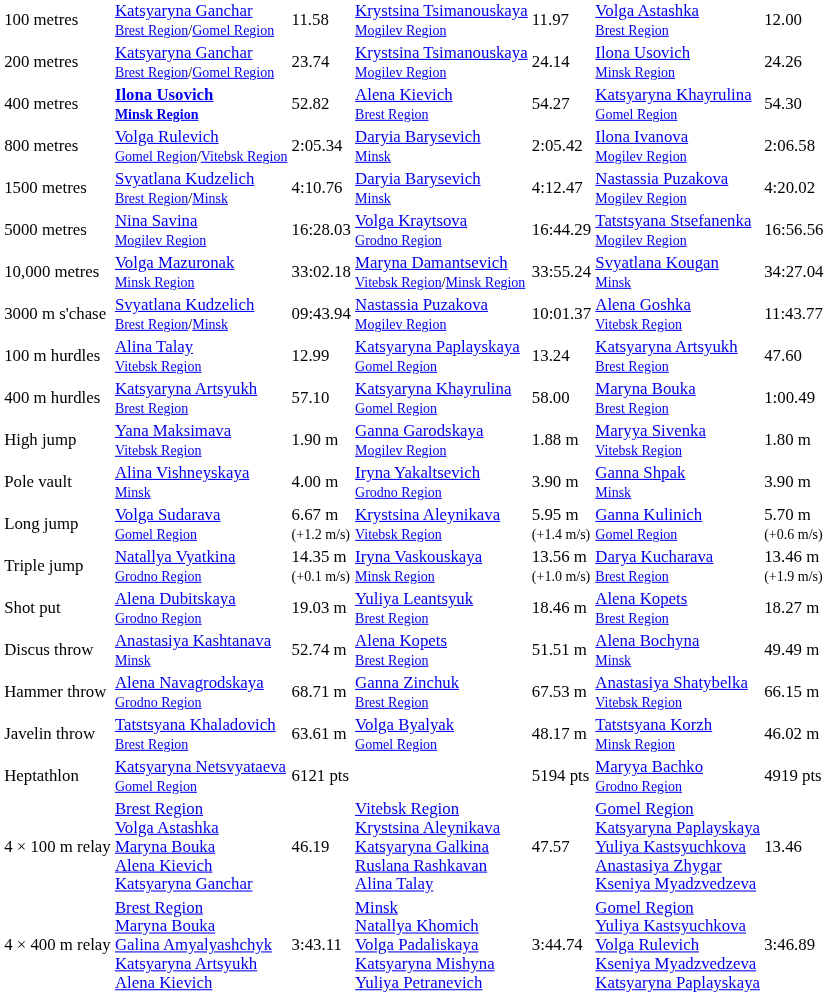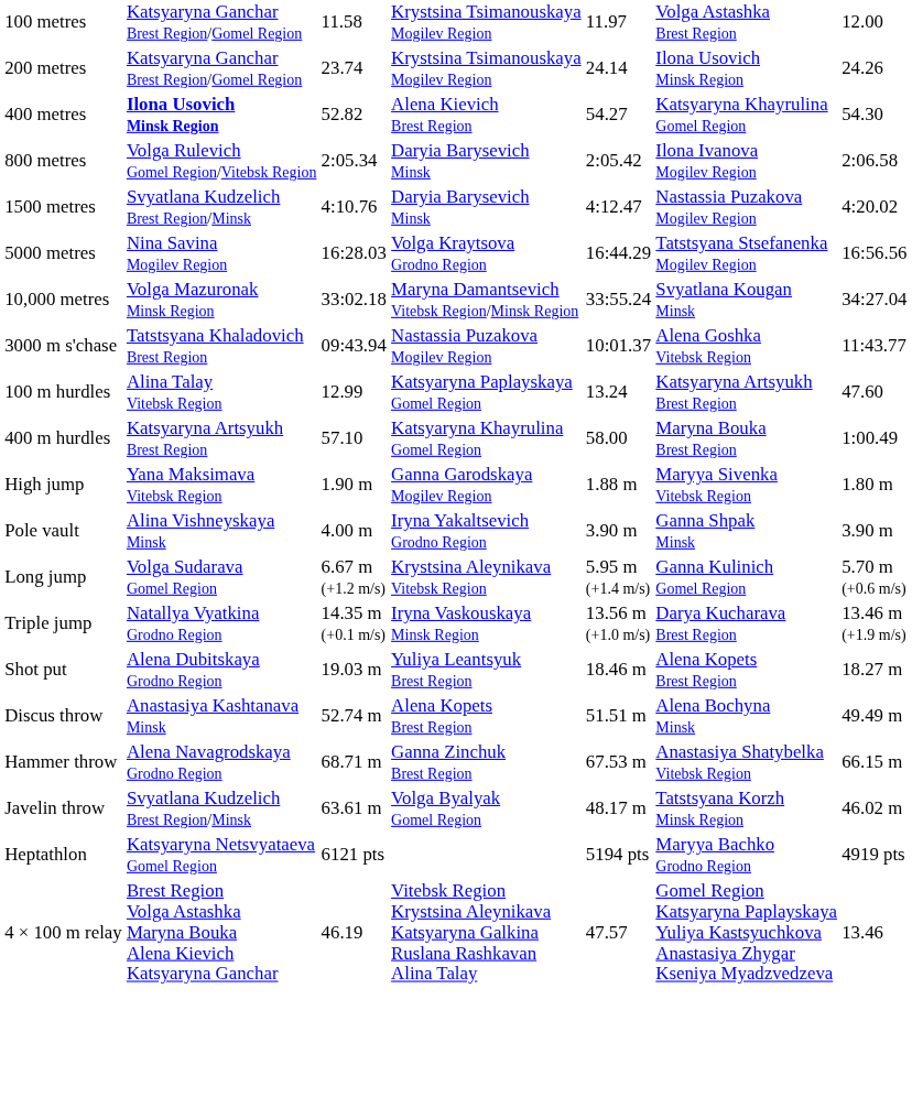 <table>
 <tr>
 <td>100 metres</td>
 <td><a href='#'>Katsyaryna Ganchar</a><br><small><a href='#'>Brest Region</a>/<a href='#'>Gomel Region</a></small></td>
 <td>11.58</td>
 <td><a href='#'>Krystsina Tsimanouskaya</a><br><small><a href='#'>Mogilev Region</a></small></td>
 <td>11.97</td>
 <td><a href='#'>Volga Astashka</a><br><small><a href='#'>Brest Region</a></small></td>
 <td>12.00</td>
 </tr>
 <tr>
 <td>200 metres</td>
 <td><a href='#'>Katsyaryna Ganchar</a><br><small><a href='#'>Brest Region</a>/<a href='#'>Gomel Region</a></small></td>
 <td>23.74</td>
 <td><a href='#'>Krystsina Tsimanouskaya</a><br><small><a href='#'>Mogilev Region</a></small></td>
 <td>24.14</td>
 <td><a href='#'>Ilona Usovich</a><br><small><a href='#'>Minsk Region</a></small></td>
 <td>24.26</td>
 </tr>
 <tr>
 <td>400 metres</td>
 <td><strong><a href='#'>Ilona Usovich</a><br><small><a href='#'>Minsk Region</a></small></strong></td>
 <td>52.82</td>
 <td><a href='#'>Alena Kievich</a><br><small><a href='#'>Brest Region</a></small></td>
 <td>54.27</td>
 <td><a href='#'>Katsyaryna Khayrulina</a><br><small><a href='#'>Gomel Region</a></small></td>
 <td>54.30</td>
 </tr>
 <tr>
 <td>800 metres</td>
 <td><a href='#'>Volga Rulevich</a><br><small><a href='#'>Gomel Region</a>/<a href='#'>Vitebsk Region</a></small></td>
 <td>2:05.34</td>
 <td><a href='#'>Daryia Barysevich</a><br><small><a href='#'>Minsk</a></small></td>
 <td>2:05.42</td>
 <td><a href='#'>Ilona Ivanova</a><br><small><a href='#'>Mogilev Region</a></small></td>
 <td>2:06.58</td>
 </tr>
 <tr>
 <td>1500 metres</td>
 <td><a href='#'>Svyatlana Kudzelich</a><br><small><a href='#'>Brest Region</a>/<a href='#'>Minsk</a></small></td>
 <td>4:10.76</td>
 <td><a href='#'>Daryia Barysevich</a><br><small><a href='#'>Minsk</a></small></td>
 <td>4:12.47</td>
 <td><a href='#'>Nastassia Puzakova</a><br><small><a href='#'>Mogilev Region</a></small></td>
 <td>4:20.02</td>
 </tr>
 <tr>
 <td>5000 metres</td>
 <td><a href='#'>Nina Savina</a><br><small><a href='#'>Mogilev Region</a></small></td>
 <td>16:28.03</td>
 <td><a href='#'>Volga Kraytsova</a><br><small><a href='#'>Grodno Region</a></small></td>
 <td>16:44.29</td>
 <td><a href='#'>Tatstsyana Stsefanenka</a><br><small><a href='#'>Mogilev Region</a></small></td>
 <td>16:56.56</td>
 </tr>
 <tr>
 <td>10,000 metres</td>
 <td><a href='#'>Volga Mazuronak</a><br><small><a href='#'>Minsk Region</a></small></td>
 <td>33:02.18</td>
 <td><a href='#'>Maryna Damantsevich</a><br><small><a href='#'>Vitebsk Region</a>/<a href='#'>Minsk Region</a></small></td>
 <td>33:55.24</td>
 <td><a href='#'>Svyatlana Kougan</a><br><small><a href='#'>Minsk</a></small></td>
 <td>34:27.04</td>
 </tr>
 <tr>
 <td>3000 m s'chase</td>
-<td><a href='#'>Svyatlana Kudzelich</a><br><small><a href='#'>Brest Region</a>/<a href='#'>Minsk</a></small></td>
+<td><a href='#'>Tatstsyana Khaladovich</a><br><small><a href='#'>Brest Region</a></small></td>
 <td>09:43.94</td>
 <td><a href='#'>Nastassia Puzakova</a><br><small><a href='#'>Mogilev Region</a></small></td>
 <td>10:01.37</td>
 <td><a href='#'>Alena Goshka</a><br><small><a href='#'>Vitebsk Region</a></small></td>
 <td>11:43.77</td>
 </tr>
 <tr>
 <td>100 m hurdles</td>
 <td><a href='#'>Alina Talay</a><br><small><a href='#'>Vitebsk Region</a></small></td>
 <td>12.99</td>
 <td><a href='#'>Katsyaryna Paplayskaya</a><br><small><a href='#'>Gomel Region</a></small></td>
 <td>13.24</td>
 <td><a href='#'>Katsyaryna Artsyukh</a><br><small><a href='#'>Brest Region</a></small></td>
 <td>47.60</td>
 </tr>
 <tr>
 <td>400 m hurdles</td>
 <td><a href='#'>Katsyaryna Artsyukh</a><br><small><a href='#'>Brest Region</a></small></td>
 <td>57.10</td>
 <td><a href='#'>Katsyaryna Khayrulina</a><br><small><a href='#'>Gomel Region</a></small></td>
 <td>58.00</td>
 <td><a href='#'>Maryna Bouka</a><br><small><a href='#'>Brest Region</a></small></td>
 <td>1:00.49</td>
 </tr>
 <tr>
 <td>High jump</td>
 <td><a href='#'>Yana Maksimava</a><br><small><a href='#'>Vitebsk Region</a></small></td>
 <td>1.90 m</td>
 <td><a href='#'>Ganna Garodskaya</a><br><small><a href='#'>Mogilev Region</a></small></td>
 <td>1.88 m</td>
 <td><a href='#'>Maryya Sivenka</a><br><small><a href='#'>Vitebsk Region</a></small></td>
 <td>1.80 m</td>
 </tr>
 <tr>
 <td>Pole vault</td>
 <td><a href='#'>Alina Vishneyskaya</a><br><small><a href='#'>Minsk</a></small></td>
 <td>4.00 m</td>
 <td><a href='#'>Iryna Yakaltsevich</a><br><small><a href='#'>Grodno Region</a></small></td>
 <td>3.90 m</td>
 <td><a href='#'>Ganna Shpak</a><br><small><a href='#'>Minsk</a></small></td>
 <td>3.90 m</td>
 </tr>
 <tr>
 <td>Long jump</td>
 <td><a href='#'>Volga Sudarava</a><br><small><a href='#'>Gomel Region</a></small></td>
 <td>6.67 m<br><small>(+1.2 m/s)</small></td>
 <td><a href='#'>Krystsina Aleynikava</a><br><small><a href='#'>Vitebsk Region</a></small></td>
 <td>5.95 m<br><small>(+1.4 m/s)</small></td>
 <td><a href='#'>Ganna Kulinich</a><br><small><a href='#'>Gomel Region</a></small></td>
 <td>5.70 m<br><small>(+0.6 m/s)</small></td>
 </tr>
 <tr>
 <td>Triple jump</td>
 <td><a href='#'>Natallya Vyatkina</a><br><small><a href='#'>Grodno Region</a></small></td>
 <td>14.35 m<br><small>(+0.1 m/s)</small></td>
 <td><a href='#'>Iryna Vaskouskaya</a><br><small><a href='#'>Minsk Region</a></small></td>
 <td>13.56 m<br><small>(+1.0 m/s)</small></td>
 <td><a href='#'>Darya Kucharava</a><br><small><a href='#'>Brest Region</a></small></td>
 <td>13.46 m<br><small>(+1.9 m/s)</small></td>
 </tr>
 <tr>
 <td>Shot put</td>
 <td><a href='#'>Alena Dubitskaya</a><br><small><a href='#'>Grodno Region</a></small></td>
 <td>19.03 m</td>
 <td><a href='#'>Yuliya Leantsyuk</a><br><small><a href='#'>Brest Region</a></small></td>
 <td>18.46 m</td>
 <td><a href='#'>Alena Kopets</a><br><small><a href='#'>Brest Region</a></small></td>
 <td>18.27 m</td>
 </tr>
 <tr>
 <td>Discus throw</td>
 <td><a href='#'>Anastasiya Kashtanava</a><br><small><a href='#'>Minsk</a></small></td>
 <td>52.74 m</td>
 <td><a href='#'>Alena Kopets</a><br><small><a href='#'>Brest Region</a></small></td>
 <td>51.51 m</td>
 <td><a href='#'>Alena Bochyna</a><br><small><a href='#'>Minsk</a></small></td>
 <td>49.49 m</td>
 </tr>
 <tr>
 <td>Hammer throw</td>
 <td><a href='#'>Alena Navagrodskaya</a><br><small><a href='#'>Grodno Region</a></small></td>
 <td>68.71 m</td>
 <td><a href='#'>Ganna Zinchuk</a><br><small><a href='#'>Brest Region</a></small></td>
 <td>67.53 m</td>
 <td><a href='#'>Anastasiya Shatybelka</a><br><small><a href='#'>Vitebsk Region</a></small></td>
 <td>66.15 m</td>
 </tr>
 <tr>
 <td>Javelin throw</td>
-<td><a href='#'>Tatstsyana Khaladovich</a><br><small><a href='#'>Brest Region</a></small></td>
+<td><a href='#'>Svyatlana Kudzelich</a><br><small><a href='#'>Brest Region</a>/<a href='#'>Minsk</a></small></td>
 <td>63.61 m</td>
 <td><a href='#'>Volga Byalyak</a><br><small><a href='#'>Gomel Region</a></small></td>
 <td>48.17 m</td>
 <td><a href='#'>Tatstsyana Korzh</a><br><small><a href='#'>Minsk Region</a></small></td>
 <td>46.02 m</td>
 </tr>
 <tr>
 <td>Heptathlon</td>
 <td><a href='#'>Katsyaryna Netsvyataeva</a><br><small><a href='#'>Gomel Region</a></small></td>
 <td>6121 pts</td>
 <td></td>
 <td>5194 pts</td>
 <td><a href='#'>Maryya Bachko</a><br><small><a href='#'>Grodno Region</a></small></td>
 <td>4919 pts</td>
 </tr>
 <tr>
 <td>4 × 100 m relay</td>
 <td><a href='#'>Brest Region</a><br><a href='#'>Volga Astashka</a><br><a href='#'>Maryna Bouka</a><br><a href='#'>Alena Kievich</a><br><a href='#'>Katsyaryna Ganchar</a></td>
 <td>46.19</td>
 <td><a href='#'>Vitebsk Region</a><br><a href='#'>Krystsina Aleynikava</a><br><a href='#'>Katsyaryna Galkina</a><br><a href='#'>Ruslana Rashkavan</a><br><a href='#'>Alina Talay</a></td>
 <td>47.57</td>
 <td><a href='#'>Gomel Region</a><br><a href='#'>Katsyaryna Paplayskaya</a><br><a href='#'>Yuliya Kastsyuchkova</a><br><a href='#'>Anastasiya Zhygar</a><br><a href='#'>Kseniya Myadzvedzeva</a></td>
 <td>13.46</td>
 </tr>
-<tr>
-<td>4 × 400 m relay</td>
-<td><a href='#'>Brest Region</a><br><a href='#'>Maryna Bouka</a><br><a href='#'>Galina Amyalyashchyk</a><br><a href='#'>Katsyaryna Artsyukh</a><br><a href='#'>Alena Kievich</a></td>
-<td>3:43.11</td>
-<td><a href='#'>Minsk</a><br><a href='#'>Natallya Khomich</a><br><a href='#'>Volga Padaliskaya</a><br><a href='#'>Katsyaryna Mishyna</a><br><a href='#'>Yuliya Petranevich</a></td>
-<td>3:44.74</td>
-<td><a href='#'>Gomel Region</a><br><a href='#'>Yuliya Kastsyuchkova</a><br><a href='#'>Volga Rulevich</a><br><a href='#'>Kseniya Myadzvedzeva</a><br><a href='#'>Katsyaryna Paplayskaya</a></td>
-<td>3:46.89</td>
-</tr>
 </table>
